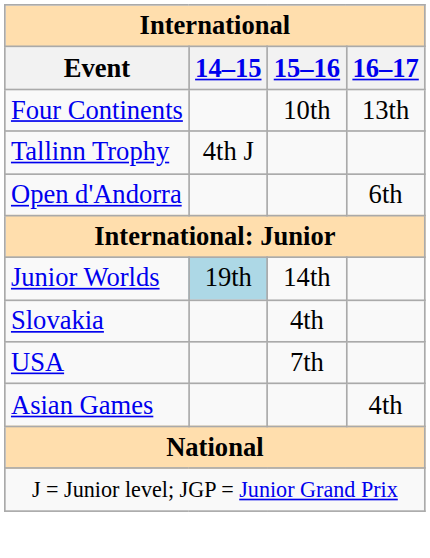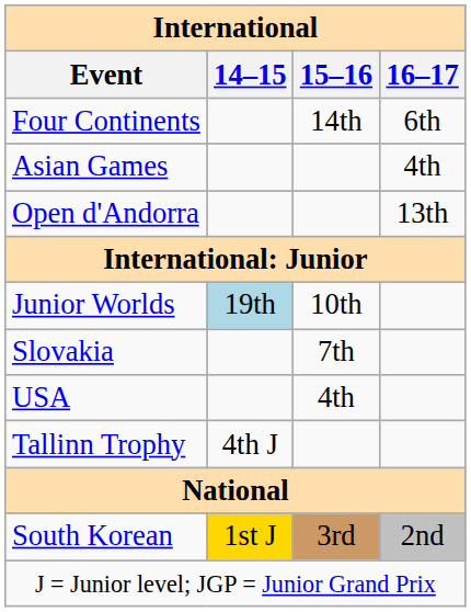 <table class="wikitable" style="text-align:center">
 <tr>
 <th style="background-color: #ffdead; " colspan=4 align=center>International</th>
 </tr>
 <tr>
 <th>Event</th>
 <th><a href='#'>14–15</a></th>
 <th><a href='#'>15–16</a></th>
 <th><a href='#'>16–17</a></th>
 </tr>
 <tr>
 <td align=left><a href='#'>Four Continents</a></td>
 <td></td>
+<td>14th</td>
+<td>6th</td>
+</tr>
+<tr>
+<td align=left><a href='#'>Asian Games</a></td>
+<td></td>
+<td></td>
+<td>4th</td>
+</tr>
+<tr>
+<td align=left><a href='#'>Open d'Andorra</a></td>
+<td></td>
+<td></td>
+<td>13th</td>
+</tr>
+<tr>
+<th style="background-color: #ffdead; " colspan=4 align=center>International: Junior</th>
+</tr>
+<tr>
+<td align=left><a href='#'>Junior Worlds</a></td>
+<td style="background: lightblue;">19th</td>
 <td>10th</td>
-<td>13th</td>
+<td></td>
+</tr>
+<tr>
+<td align=left> <a href='#'>Slovakia</a></td>
+<td></td>
+<td>7th</td>
+<td></td>
+</tr>
+<tr>
+<td align=left> <a href='#'>USA</a></td>
+<td></td>
+<td>4th</td>
+<td></td>
 </tr>
 <tr>
 <td align=left><a href='#'>Tallinn Trophy</a></td>
 <td>4th J</td>
 <td></td>
 <td></td>
 </tr>
 <tr>
-<td align=left><a href='#'>Open d'Andorra</a></td>
-<td></td>
-<td></td>
-<td>6th</td>
+<th style="background-color: #ffdead; " colspan=4 align=center>National</th>
 </tr>
 <tr>
-<th style="background-color: #ffdead; " colspan=4 align=center>International: Junior</th>
-</tr>
-<tr>
-<td align=left><a href='#'>Junior Worlds</a></td>
-<td style="background: lightblue;">19th</td>
-<td>14th</td>
-<td></td>
-</tr>
-<tr>
-<td align=left> <a href='#'>Slovakia</a></td>
-<td></td>
-<td>4th</td>
-<td></td>
-</tr>
-<tr>
-<td align=left> <a href='#'>USA</a></td>
-<td></td>
-<td>7th</td>
-<td></td>
-</tr>
-<tr>
-<td align=left><a href='#'>Asian Games</a></td>
-<td></td>
-<td></td>
-<td>4th</td>
-</tr>
-<tr>
-<th style="background-color: #ffdead; " colspan=4 align=center>National</th>
+<td align=left><a href='#'>South Korean</a></td>
+<td bgcolor=gold>1st J</td>
+<td bgcolor=cc9966>3rd</td>
+<td bgcolor=silver>2nd</td>
 </tr>
 <tr>
 <td colspan=4 align=center><small> J = Junior level; JGP = <a href='#'>Junior Grand Prix</a> </small></td>
 </tr>
 </table>
